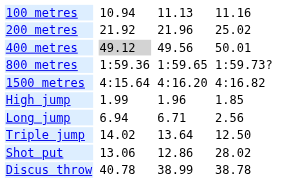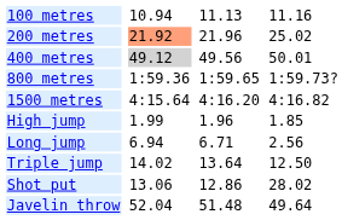 <table>
 <tr>
 <td bgcolor = DDEEFF><a href='#'>100 metres</a></td>
 <td></td>
 <td>10.94</td>
 <td></td>
 <td>11.13</td>
 <td></td>
 <td>11.16</td>
 </tr>
 <tr>
 <td bgcolor = DDEEFF><a href='#'>200 metres</a></td>
 <td></td>
-<td>21.92</td>
+<td style="background: lightsalmon;">21.92</td>
 <td></td>
 <td>21.96</td>
 <td></td>
 <td>25.02</td>
 </tr>
 <tr>
 <td bgcolor = DDEEFF><a href='#'>400 metres</a></td>
 <td></td>
 <td style="background: lightgrey;">49.12</td>
 <td></td>
 <td>49.56</td>
 <td></td>
 <td>50.01</td>
 </tr>
 <tr>
 <td bgcolor = DDEEFF><a href='#'>800 metres</a></td>
 <td></td>
 <td>1:59.36</td>
 <td></td>
 <td>1:59.65</td>
 <td></td>
 <td>1:59.73?</td>
 </tr>
 <tr>
 <td bgcolor = DDEEFF><a href='#'>1500 metres</a></td>
 <td></td>
 <td>4:15.64</td>
 <td></td>
 <td>4:16.20</td>
 <td></td>
 <td>4:16.82</td>
 </tr>
 <tr>
 <td bgcolor = DDEEFF><a href='#'>High jump</a></td>
 <td></td>
 <td>1.99</td>
 <td></td>
 <td>1.96</td>
 <td></td>
 <td>1.85</td>
 </tr>
 <tr>
 <td bgcolor = DDEEFF><a href='#'>Long jump</a></td>
 <td></td>
 <td>6.94</td>
 <td></td>
 <td>6.71</td>
 <td></td>
 <td>2.56</td>
 </tr>
 <tr>
 <td bgcolor = DDEEFF><a href='#'>Triple jump</a></td>
 <td></td>
 <td>14.02</td>
 <td></td>
 <td>13.64</td>
 <td></td>
 <td>12.50</td>
 </tr>
 <tr>
 <td bgcolor = DDEEFF><a href='#'>Shot put</a></td>
 <td></td>
 <td>13.06</td>
 <td></td>
 <td>12.86</td>
 <td></td>
 <td>28.02</td>
 </tr>
 <tr>
-<td bgcolor = DDEEFF><a href='#'>Discus throw</a></td>
+<td bgcolor = DDEEFF><a href='#'>Javelin throw</a></td>
 <td></td>
-<td>40.78</td>
+<td>52.04</td>
 <td></td>
-<td>38.99</td>
+<td>51.48</td>
 <td></td>
-<td>38.78</td>
+<td>49.64</td>
 </tr>
 </table>
